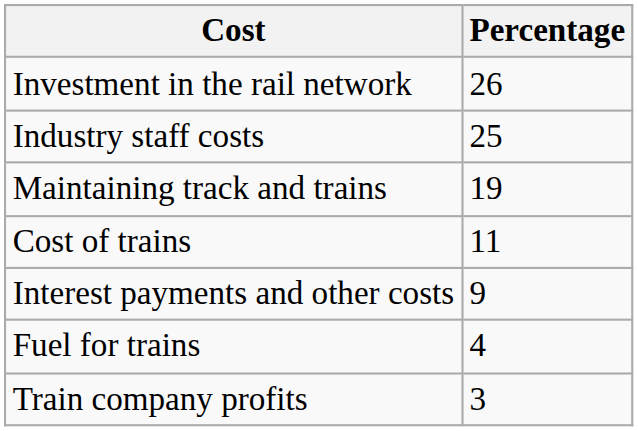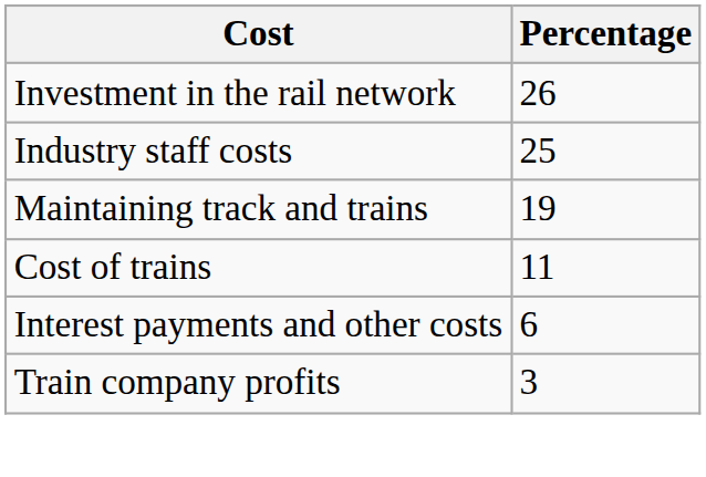 <table class="wikitable">
 <tr>
 <th>Cost</th>
 <th>Percentage</th>
 </tr>
 <tr>
 <td>Investment in the rail network</td>
 <td>26</td>
 </tr>
 <tr>
 <td>Industry staff costs</td>
 <td>25</td>
 </tr>
 <tr>
 <td>Maintaining track and trains</td>
 <td>19</td>
 </tr>
 <tr>
 <td>Cost of trains</td>
 <td>11</td>
 </tr>
 <tr>
 <td>Interest payments and other costs</td>
-<td>9</td>
-</tr>
-<tr>
-<td>Fuel for trains</td>
-<td>4</td>
+<td>6</td>
 </tr>
 <tr>
 <td>Train company profits</td>
 <td>3</td>
 </tr>
 </table>
